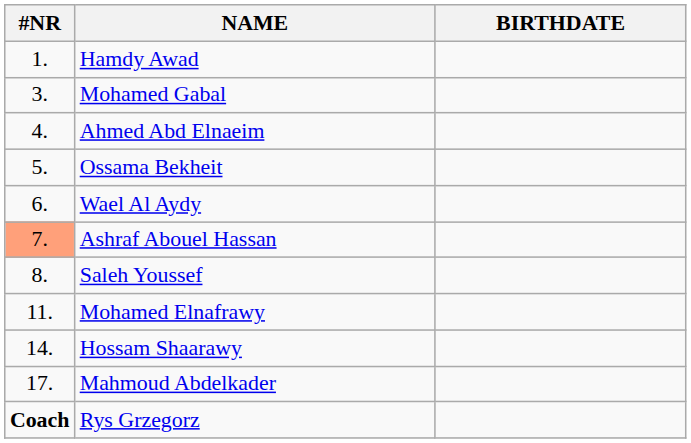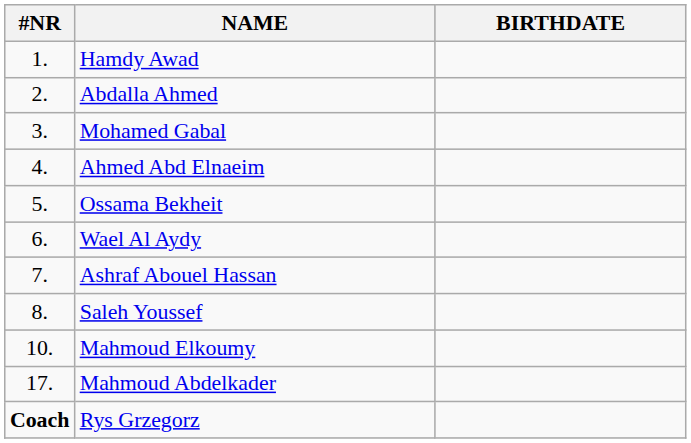 <table class="wikitable" style="border-collapse: collapse; font-size: 90%;">
 <tr>
 <th>#NR</th>
 <th align="left" style="width: 16em">NAME</th>
 <th align="center" style="width: 11em">BIRTHDATE</th>
 </tr>
 <tr>
 <td align="center">1.</td>
 <td><a href='#'>Hamdy Awad</a></td>
+<td align="center"></td>
+</tr>
+<tr>
+<td align="center">2.</td>
+<td><a href='#'>Abdalla Ahmed</a></td>
 <td align="center"></td>
 </tr>
 <tr>
 <td align="center">3.</td>
 <td><a href='#'>Mohamed Gabal</a></td>
 <td align="center"></td>
 </tr>
 <tr>
 <td align="center">4.</td>
 <td><a href='#'>Ahmed Abd Elnaeim</a></td>
 <td align="center"></td>
 </tr>
 <tr>
 <td align="center">5.</td>
 <td><a href='#'>Ossama Bekheit</a></td>
 <td align="center"></td>
 </tr>
 <tr>
 <td align="center">6.</td>
 <td><a href='#'>Wael Al Aydy</a></td>
 <td align="center"></td>
 </tr>
 <tr>
-<td align="center" style="background: lightsalmon;">7.</td>
+<td align="center">7.</td>
 <td><a href='#'>Ashraf Abouel Hassan</a></td>
 <td align="center"></td>
 </tr>
 <tr>
 <td align="center">8.</td>
 <td><a href='#'>Saleh Youssef</a></td>
 <td align="center"></td>
 </tr>
 <tr>
-<td align="center">11.</td>
-<td><a href='#'>Mohamed Elnafrawy</a></td>
-<td align="center"></td>
-</tr>
-<tr>
-<td align="center">14.</td>
-<td><a href='#'>Hossam Shaarawy</a></td>
+<td align="center">10.</td>
+<td><a href='#'>Mahmoud Elkoumy</a></td>
 <td align="center"></td>
 </tr>
 <tr>
 <td align="center">17.</td>
 <td><a href='#'>Mahmoud Abdelkader</a></td>
 <td align="center"></td>
 </tr>
 <tr>
 <td align="center"><strong>Coach</strong></td>
 <td><a href='#'>Rys Grzegorz</a></td>
 <td align="center"></td>
 </tr>
 </table>
